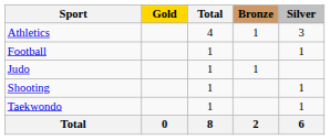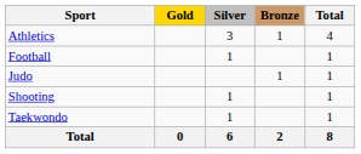 <table class="wikitable sortable" style="text-align:center;">
 <tr>
 <th width=180>Sport</th>
 <th scope="col" style="background:gold; width:55px;">Gold</th>
+<th scope="col" style="background:silver; width:55px;">Silver</th>
+<th scope="col" style="background:#cc9966; width:55px;">Bronze</th>
 <th width=55>Total</th>
-<th scope="col" style="background:#cc9966; width:55px;">Bronze</th>
-<th scope="col" style="background:silver; width:55px;">Silver</th>
 </tr>
 <tr>
 <td align=left><a href='#'>Athletics</a></td>
 <td></td>
+<td>3</td>
+<td>1</td>
 <td>4</td>
-<td>1</td>
-<td>3</td>
 </tr>
 <tr>
 <td align=left><a href='#'>Football</a></td>
 <td></td>
 <td>1</td>
 <td></td>
 <td>1</td>
 </tr>
 <tr>
 <td align=left><a href='#'>Judo</a></td>
 <td></td>
+<td></td>
 <td>1</td>
 <td>1</td>
-<td></td>
 </tr>
 <tr>
 <td align=left><a href='#'>Shooting</a></td>
 <td></td>
 <td>1</td>
 <td></td>
 <td>1</td>
 </tr>
 <tr>
 <td align=left><a href='#'>Taekwondo</a></td>
 <td></td>
 <td>1</td>
 <td></td>
 <td>1</td>
 </tr>
 <tr class="sortbottom">
 <th>Total</th>
 <th>0</th>
+<th>6</th>
+<th>2</th>
 <th>8</th>
-<th>2</th>
-<th>6</th>
 </tr>
 </table>
